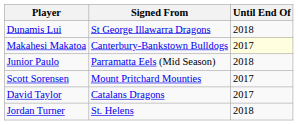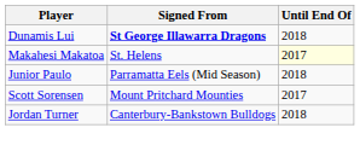 <table class="wikitable">
 <tr>
 <th>Player</th>
 <th>Signed From</th>
 <th>Until End Of</th>
 </tr>
 <tr>
 <td><a href='#'>Dunamis Lui</a></td>
-<td> <a href='#'>St George Illawarra Dragons</a></td>
+<td><strong> <a href='#'>St George Illawarra Dragons</a></strong></td>
 <td>2018</td>
 </tr>
 <tr>
 <td><a href='#'>Makahesi Makatoa</a></td>
-<td> <a href='#'>Canterbury-Bankstown Bulldogs</a></td>
+<td> <a href='#'>St. Helens</a></td>
 <td style="background: lightyellow;">2017</td>
 </tr>
 <tr>
 <td><a href='#'>Junior Paulo</a></td>
 <td> <a href='#'>Parramatta Eels</a> (Mid Season)</td>
 <td>2018</td>
 </tr>
 <tr>
 <td><a href='#'>Scott Sorensen</a></td>
 <td> <a href='#'>Mount Pritchard Mounties</a></td>
 <td>2017</td>
 </tr>
 <tr>
-<td><a href='#'>David Taylor</a></td>
-<td> <a href='#'>Catalans Dragons</a></td>
-<td>2017</td>
-</tr>
-<tr>
 <td><a href='#'>Jordan Turner</a></td>
-<td> <a href='#'>St. Helens</a></td>
+<td> <a href='#'>Canterbury-Bankstown Bulldogs</a></td>
 <td>2018</td>
 </tr>
 </table>
